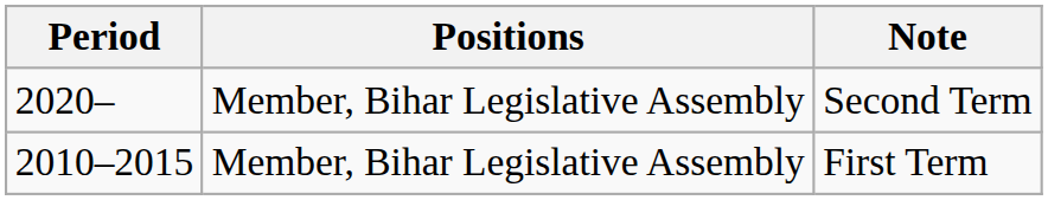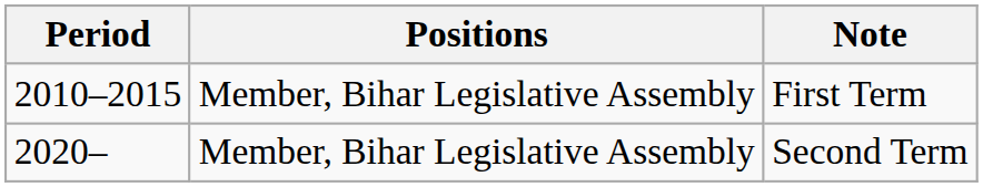 <table class="wikitable">
 <tr>
 <th>Period</th>
 <th>Positions</th>
 <th>Note</th>
 </tr>
 <tr>
+<td>2010–2015</td>
+<td>Member, Bihar Legislative Assembly</td>
+<td>First Term</td>
+</tr>
+<tr>
 <td>2020–</td>
 <td>Member, Bihar Legislative Assembly</td>
 <td>Second Term</td>
 </tr>
-<tr>
-<td>2010–2015</td>
-<td>Member, Bihar Legislative Assembly</td>
-<td>First Term</td>
-</tr>
 </table>
